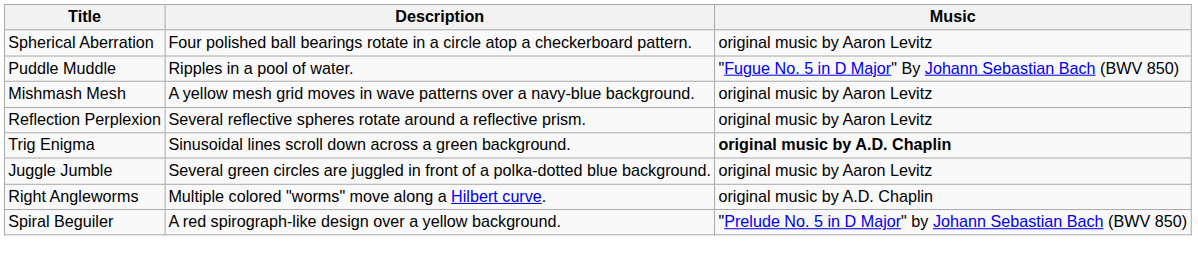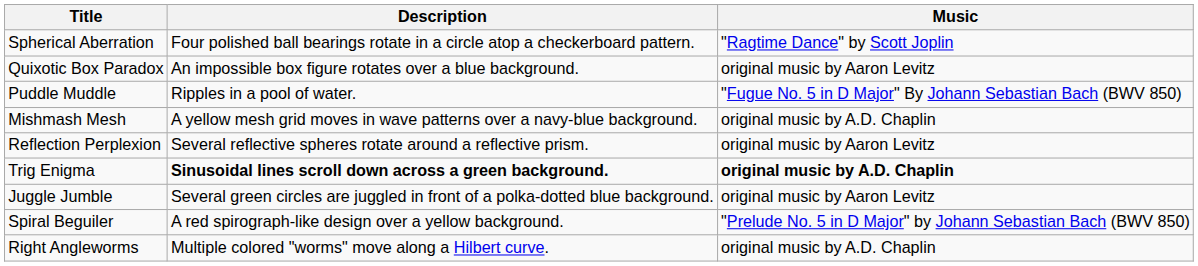 <table class="wikitable">
 <tr>
 <th>Title</th>
 <th>Description</th>
 <th>Music</th>
 </tr>
 <tr>
 <td>Spherical Aberration</td>
 <td>Four polished ball bearings rotate in a circle atop a checkerboard pattern.</td>
+<td>"<a href='#'>Ragtime Dance</a>" by <a href='#'>Scott Joplin</a></td>
+</tr>
+<tr>
+<td>Quixotic Box Paradox</td>
+<td>An impossible box figure rotates over a blue background.</td>
 <td>original music by Aaron Levitz</td>
 </tr>
 <tr>
 <td>Puddle Muddle</td>
 <td>Ripples in a pool of water.</td>
 <td>"<a href='#'>Fugue No. 5 in D Major</a>" By <a href='#'>Johann Sebastian Bach</a> (BWV 850)</td>
 </tr>
 <tr>
 <td>Mishmash Mesh</td>
 <td>A yellow mesh grid moves in wave patterns over a navy-blue background.</td>
-<td>original music by Aaron Levitz</td>
+<td>original music by A.D. Chaplin</td>
 </tr>
 <tr>
 <td>Reflection Perplexion</td>
 <td>Several reflective spheres rotate around a reflective prism.</td>
 <td>original music by Aaron Levitz</td>
 </tr>
 <tr>
 <td>Trig Enigma</td>
-<td>Sinusoidal lines scroll down across a green background.</td>
+<td><strong>Sinusoidal lines scroll down across a green background.</strong></td>
 <td><strong>original music by A.D. Chaplin</strong></td>
 </tr>
 <tr>
 <td>Juggle Jumble</td>
 <td>Several green circles are juggled in front of a polka-dotted blue background.</td>
 <td>original music by Aaron Levitz</td>
 </tr>
 <tr>
+<td>Spiral Beguiler</td>
+<td>A red spirograph-like design over a yellow background.</td>
+<td>"<a href='#'>Prelude No. 5 in D Major</a>" by <a href='#'>Johann Sebastian Bach</a> (BWV 850)</td>
+</tr>
+<tr>
 <td>Right Angleworms</td>
 <td>Multiple colored "worms" move along a <a href='#'>Hilbert curve</a>.</td>
 <td>original music by A.D. Chaplin</td>
 </tr>
-<tr>
-<td>Spiral Beguiler</td>
-<td>A red spirograph-like design over a yellow background.</td>
-<td>"<a href='#'>Prelude No. 5 in D Major</a>" by <a href='#'>Johann Sebastian Bach</a> (BWV 850)</td>
-</tr>
 </table>
